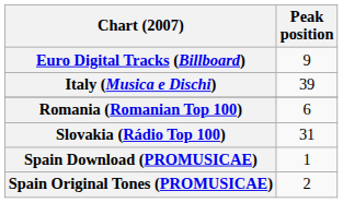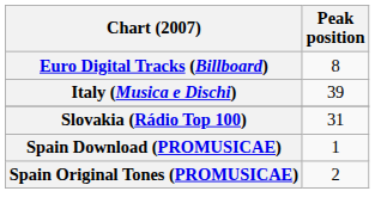 <table class="wikitable sortable plainrowheaders" style="text-align:center">
 <tr>
 <th scope="col">Chart (2007)</th>
 <th scope="col">Peak<br>position</th>
 </tr>
 <tr>
 <th scope="row"><a href='#'>Euro Digital Tracks</a> (<em><a href='#'>Billboard</a></em>)</th>
-<td>9</td>
+<td>8</td>
 </tr>
 <tr>
 <th scope="row">Italy (<em><a href='#'>Musica e Dischi</a></em>)</th>
 <td>39</td>
 </tr>
 <tr>
 </tr>
 <tr>
-</tr>
-<tr>
-<th scope="row">Romania (<a href='#'>Romanian Top 100</a>)</th>
-<td>6</td>
 </tr>
 <tr>
 <th scope="row">Slovakia (<a href='#'>Rádio Top 100</a>)</th>
 <td>31</td>
 </tr>
 <tr>
 <th scope="row">Spain Download (<a href='#'>PROMUSICAE</a>)</th>
 <td>1</td>
 </tr>
 <tr>
 <th scope="row">Spain Original Tones (<a href='#'>PROMUSICAE</a>)</th>
 <td>2</td>
 </tr>
 </table>
